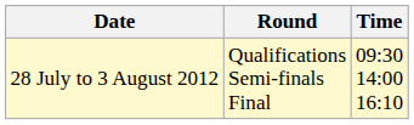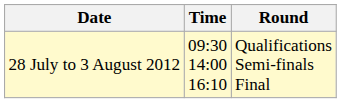 <table class="wikitable">
 <tr>
 <th>Date</th>
+<th>Time</th>
 <th>Round</th>
-<th>Time</th>
 </tr>
 <tr>
 <td style=background:lemonchiffon>28 July to 3 August 2012</td>
+<td style=background:lemonchiffon>09:30<br>14:00<br>16:10</td>
 <td style=background:lemonchiffon>Qualifications<br>Semi-finals<br>Final</td>
-<td style=background:lemonchiffon>09:30<br>14:00<br>16:10</td>
 </tr>
 </table>
